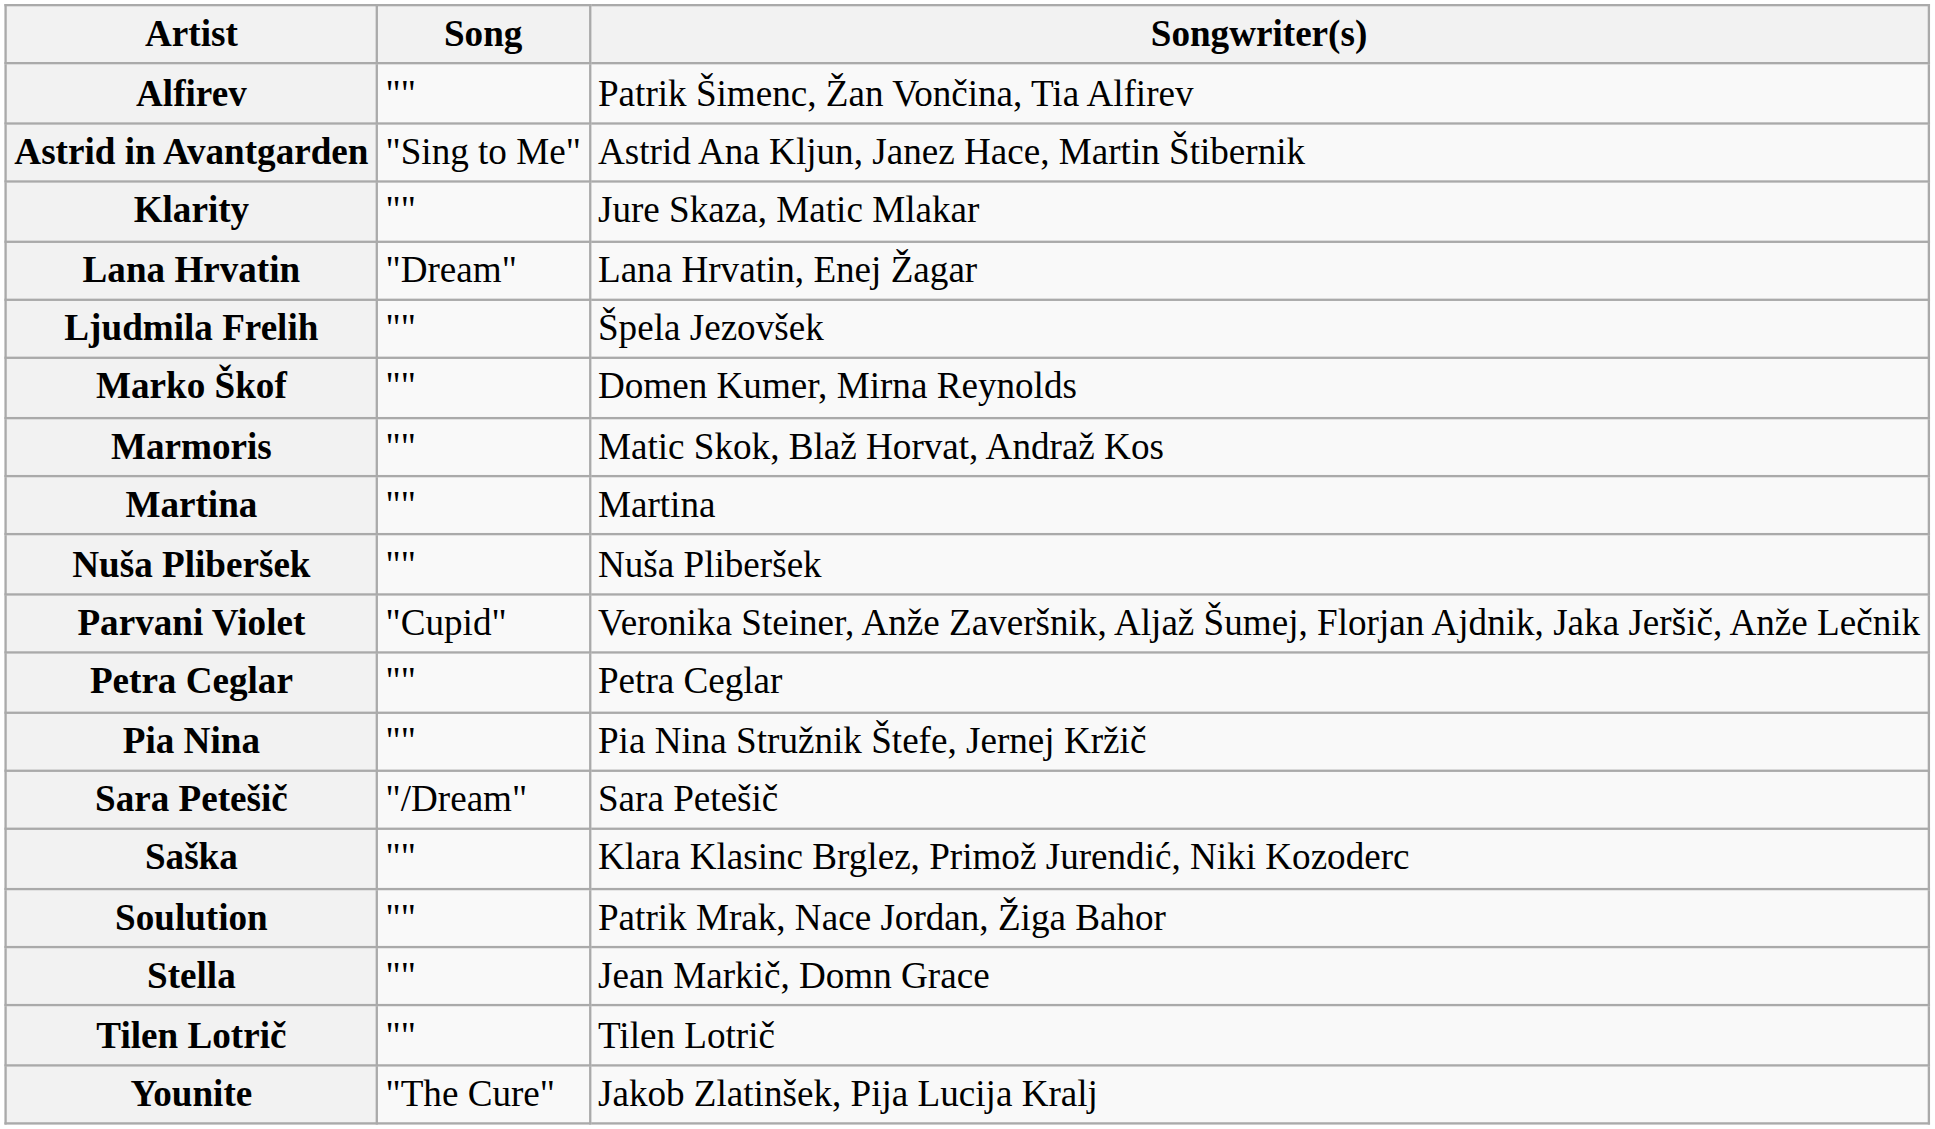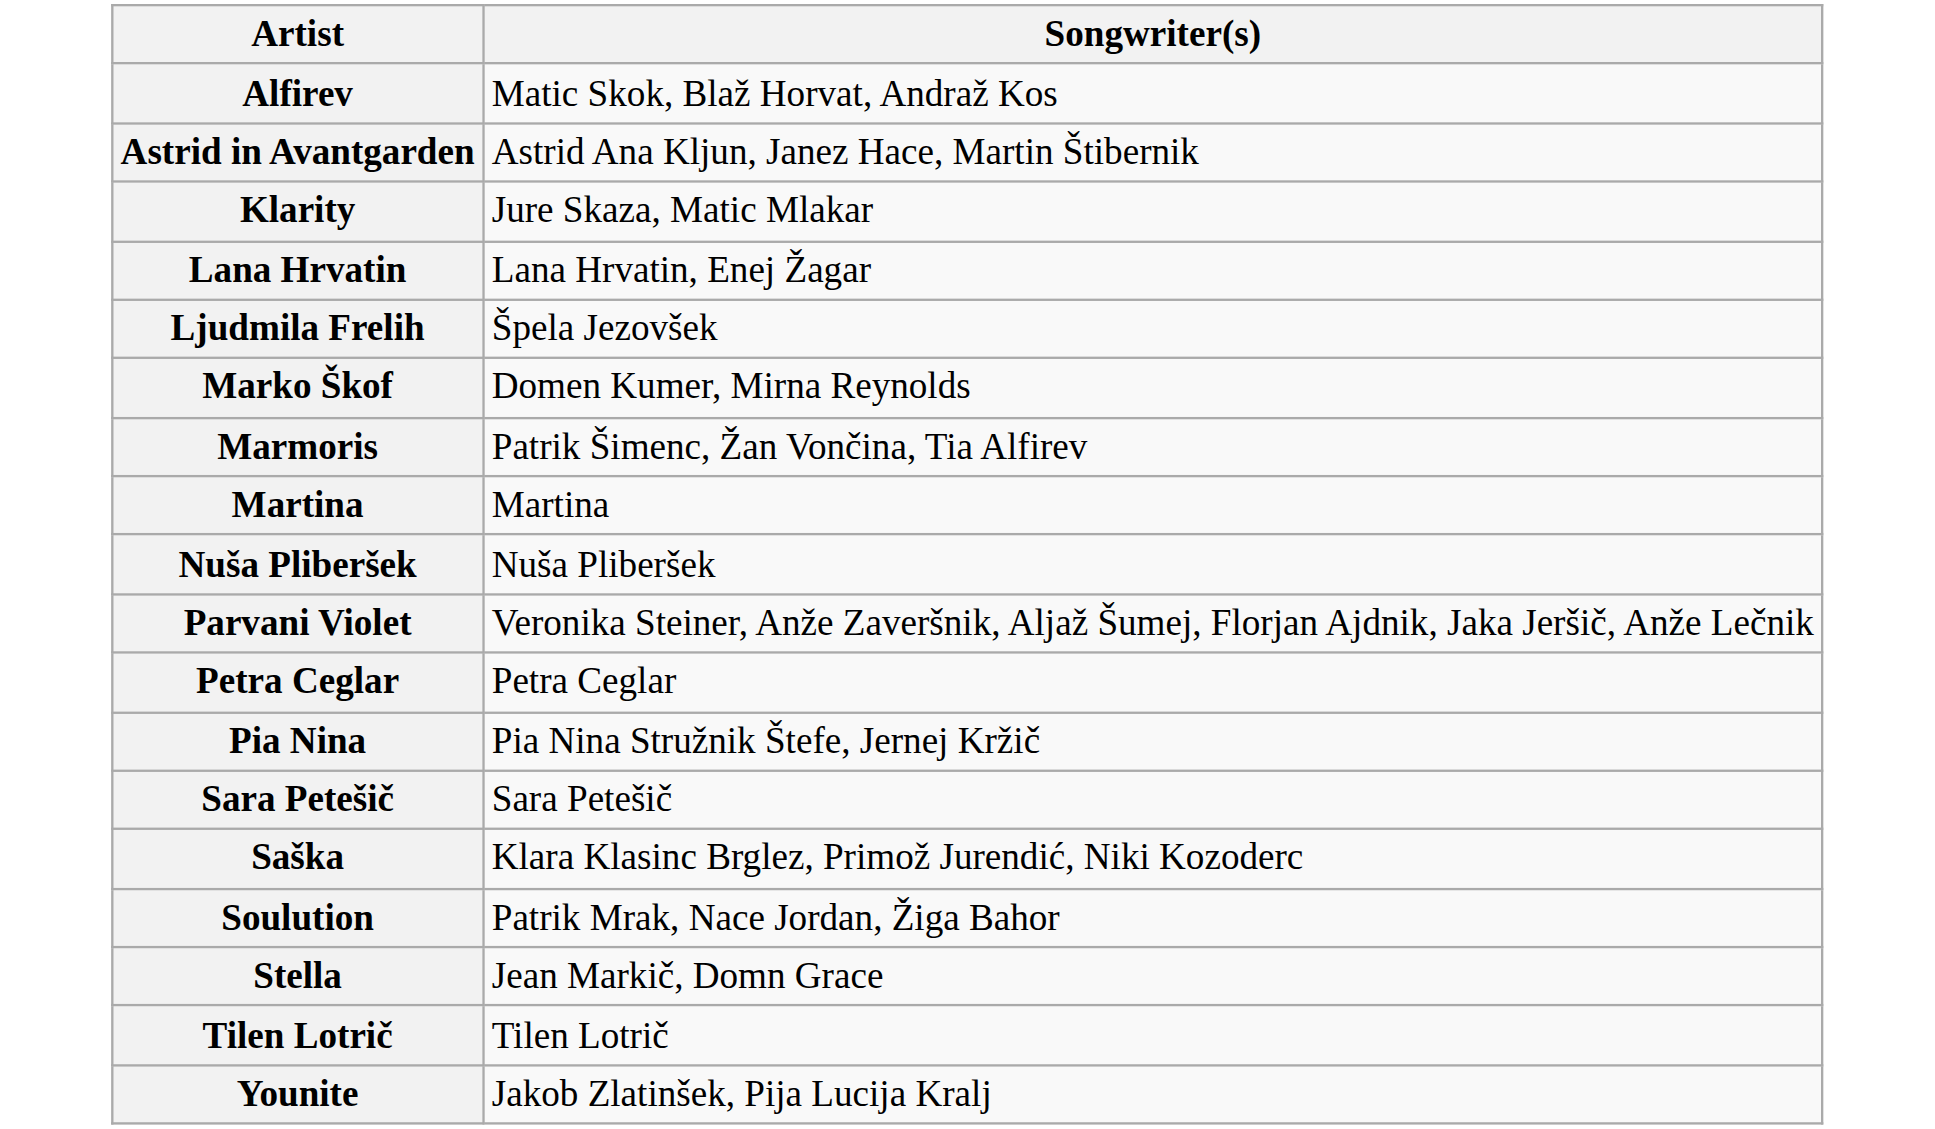 <table class="wikitable sortable mw-collapsible plainrowheaders" " style="margin: 1em auto 1em auto">
 <tr>
 <th>Artist</th>
-<th>Song</th>
 <th>Songwriter(s)</th>
 </tr>
 <tr>
 <th scope="row">Alfirev</th>
-<td>""</td>
-<td>Patrik Šimenc, Žan Vončina, Tia Alfirev</td>
+<td>Matic Skok, Blaž Horvat, Andraž Kos</td>
 </tr>
 <tr>
 <th scope="row">Astrid in Avantgarden</th>
-<td>"Sing to Me"</td>
 <td>Astrid Ana Kljun, Janez Hace, Martin Štibernik</td>
 </tr>
 <tr>
 <th scope="row">Klarity</th>
-<td>""</td>
 <td>Jure Skaza, Matic Mlakar</td>
 </tr>
 <tr>
 <th scope="row">Lana Hrvatin</th>
-<td>"Dream"</td>
 <td>Lana Hrvatin, Enej Žagar</td>
 </tr>
 <tr>
 <th scope="row">Ljudmila Frelih</th>
-<td>""</td>
 <td>Špela Jezovšek</td>
 </tr>
 <tr>
 <th scope="row">Marko Škof</th>
-<td>""</td>
 <td>Domen Kumer, Mirna Reynolds</td>
 </tr>
 <tr>
 <th scope="row">Marmoris</th>
-<td>""</td>
-<td>Matic Skok, Blaž Horvat, Andraž Kos</td>
+<td>Patrik Šimenc, Žan Vončina, Tia Alfirev</td>
 </tr>
 <tr>
 <th scope="row">Martina</th>
-<td>""</td>
 <td>Martina</td>
 </tr>
 <tr>
 <th scope="row">Nuša Pliberšek</th>
-<td>""</td>
 <td>Nuša Pliberšek</td>
 </tr>
 <tr>
 <th scope="row">Parvani Violet</th>
-<td>"Cupid"</td>
 <td>Veronika Steiner, Anže Zaveršnik, Aljaž Šumej, Florjan Ajdnik, Jaka Jeršič, Anže Lečnik</td>
 </tr>
 <tr>
 <th scope="row">Petra Ceglar</th>
-<td>""</td>
 <td>Petra Ceglar</td>
 </tr>
 <tr>
 <th scope="row">Pia Nina</th>
-<td>""</td>
 <td>Pia Nina Stružnik Štefe, Jernej Kržič</td>
 </tr>
 <tr>
 <th scope="row">Sara Petešič</th>
-<td>"/Dream"</td>
 <td>Sara Petešič</td>
 </tr>
 <tr>
 <th scope="row">Saška</th>
-<td>""</td>
 <td>Klara Klasinc Brglez, Primož Jurendić, Niki Kozoderc</td>
 </tr>
 <tr>
 <th scope="row">Soulution</th>
-<td>""</td>
 <td>Patrik Mrak, Nace Jordan, Žiga Bahor</td>
 </tr>
 <tr>
 <th scope="row">Stella</th>
-<td>""</td>
 <td>Jean Markič, Domn Grace</td>
 </tr>
 <tr>
 <th scope="row">Tilen Lotrič</th>
-<td>""</td>
 <td>Tilen Lotrič</td>
 </tr>
 <tr>
 <th scope="row">Younite</th>
-<td>"The Cure"</td>
 <td>Jakob Zlatinšek, Pija Lucija Kralj</td>
 </tr>
 </table>
